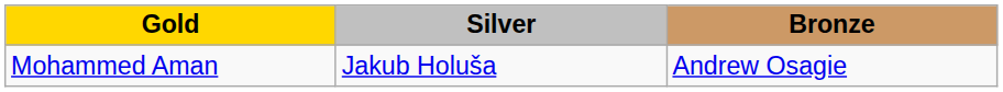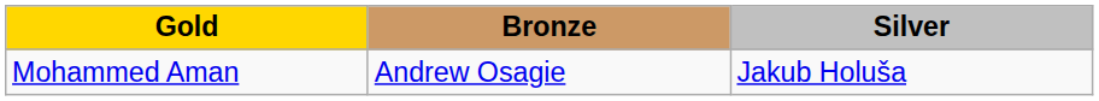 <table class="wikitable" style="text-align:left">
 <tr align="center">
 <td width=200 bgcolor=gold><strong>Gold</strong></td>
+<td width=200 bgcolor=CC9966><strong>Bronze</strong></td>
 <td width=200 bgcolor=silver><strong>Silver</strong></td>
-<td width=200 bgcolor=CC9966><strong>Bronze</strong></td>
 </tr>
 <tr>
 <td><a href='#'>Mohammed Aman</a><br><em></em></td>
+<td><a href='#'>Andrew Osagie</a><br><em></em></td>
 <td><a href='#'>Jakub Holuša</a><br><em></em></td>
-<td><a href='#'>Andrew Osagie</a><br><em></em></td>
 </tr>
 </table>
